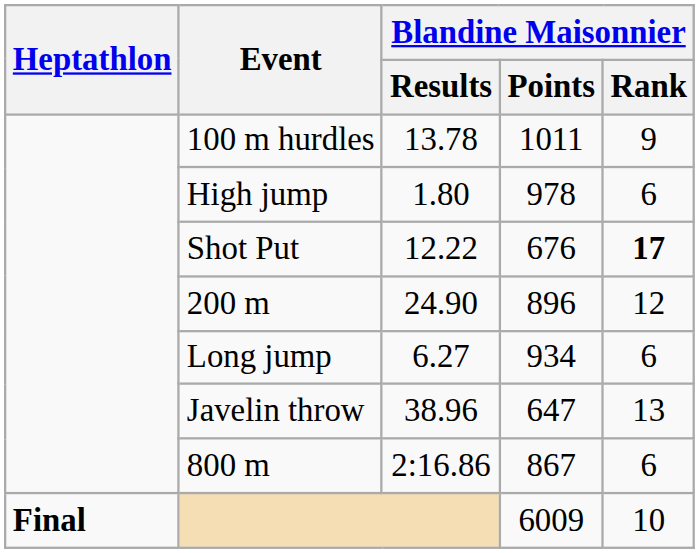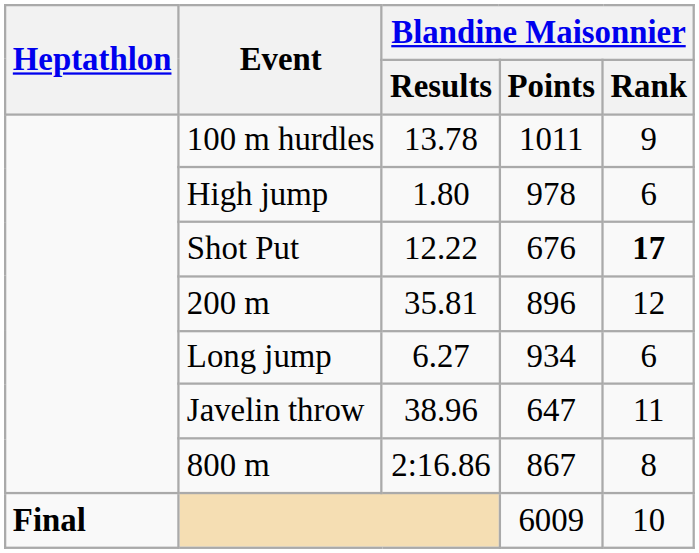 <table class=wikitable style="font-size:90%">
 <tr>
 <th rowspan="2"><a href='#'>Heptathlon</a></th>
 <th rowspan="2">Event</th>
 <th colspan="3"><a href='#'>Blandine Maisonnier</a></th>
 </tr>
 <tr>
 <th>Results</th>
 <th>Points</th>
 <th>Rank</th>
 </tr>
 <tr>
 <td rowspan="7"></td>
 <td>100 m hurdles</td>
 <td align=center>13.78</td>
 <td align=center>1011</td>
 <td align=center>9</td>
 </tr>
 <tr>
 <td>High jump</td>
 <td align=center>1.80</td>
 <td align=center>978</td>
 <td align=center>6</td>
 </tr>
 <tr>
 <td>Shot Put</td>
 <td align=center>12.22</td>
 <td align=center>676</td>
 <td align=center><strong>17</strong></td>
 </tr>
 <tr>
 <td>200 m</td>
-<td align=center>24.90</td>
+<td align=center>35.81</td>
 <td align=center>896</td>
 <td align=center>12</td>
 </tr>
 <tr>
 <td>Long jump</td>
 <td align=center>6.27</td>
 <td align=center>934</td>
 <td align=center>6</td>
 </tr>
 <tr>
 <td>Javelin throw</td>
 <td align=center>38.96</td>
 <td align=center>647</td>
-<td align=center>13</td>
+<td align=center>11</td>
 </tr>
 <tr>
 <td>800 m</td>
 <td align=center>2:16.86</td>
 <td align=center>867</td>
-<td align=center>6</td>
+<td align=center>8</td>
 </tr>
 <tr>
 <td><strong>Final</strong></td>
 <td colspan="2" bgcolor="wheat"></td>
 <td align=center>6009</td>
 <td align=center>10</td>
 </tr>
 </table>
